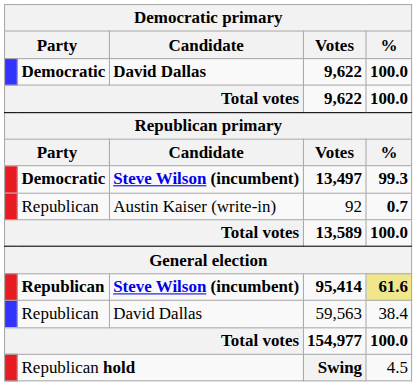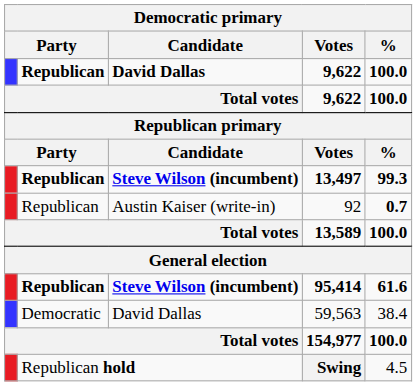 <table class="wikitable">
 <tr>
 <th colspan=5>Democratic primary</th>
 </tr>
 <tr>
 <th colspan=2>Party</th>
 <th>Candidate</th>
 <th>Votes</th>
 <th>%</th>
 </tr>
 <tr>
 <td style="width:5px; background:#3333FF"></td>
-<td><strong>Democratic</strong></td>
+<td><strong>Republican</strong></td>
 <td><strong>David Dallas</strong></td>
 <td style="text-align:right;margin-right:0.5em"><strong>9,622</strong></td>
 <td style="text-align:right;margin-right:0.5em"><strong>100.0</strong></td>
 </tr>
 <tr>
 <th colspan=3; style="text-align:right; border-bottom:solid 1px black">Total votes</th>
 <td style="border-bottom:solid 1px black;text-align:right;margin-right:0.5em"><strong>9,622</strong></td>
 <td style="border-bottom:solid 1px black;text-align:right;margin-right:0.5em"><strong>100.0</strong></td>
 </tr>
 <tr>
 <th colspan=5>Republican primary</th>
 </tr>
 <tr>
 <th colspan=2>Party</th>
 <th>Candidate</th>
 <th>Votes</th>
 <th>%</th>
 </tr>
 <tr>
 <td style="width:5px; background:#E81B23"></td>
-<td><strong>Democratic</strong></td>
+<td><strong>Republican</strong></td>
 <td><strong><a href='#'>Steve Wilson</a> (incumbent)</strong></td>
 <td style="text-align:right;margin-right:0.5em"><strong>13,497</strong></td>
 <td style="text-align:right;margin-right:0.5em"><strong>99.3</strong></td>
 </tr>
 <tr>
 <td style="width:5px; background:#E81B23"></td>
 <td>Republican</td>
 <td>Austin Kaiser (write-in)</td>
 <td style="text-align:right;margin-right:0.5em">92</td>
 <td style="text-align:right;margin-right:0.5em"><strong>0.7</strong></td>
 </tr>
 <tr>
 <th colspan=3; style="text-align:right; border-bottom:solid 1px black">Total votes</th>
 <td style="border-bottom:solid 1px black;text-align:right;margin-right:0.5em"><strong>13,589</strong></td>
 <td style="border-bottom:solid 1px black;text-align:right;margin-right:0.5em"><strong>100.0</strong></td>
 </tr>
 <tr>
 <th colspan=5>General election</th>
 </tr>
 <tr>
 <td style="width:5px; background:#E81B23"></td>
 <td><strong>Republican</strong></td>
 <td><strong><a href='#'>Steve Wilson</a> (incumbent)</strong></td>
 <td style="text-align:right;margin-right:0.5em"><strong>95,414</strong></td>
-<td style="background: khaki; text-align:right;margin-right:0.5em"><strong>61.6</strong></td>
+<td style="text-align:right;margin-right:0.5em"><strong>61.6</strong></td>
 </tr>
 <tr>
 <td style="width:5px; background:#3333FF"></td>
-<td>Republican</td>
+<td>Democratic</td>
 <td>David Dallas</td>
 <td style="text-align:right;margin-right:0.5em">59,563</td>
 <td style="text-align:right;margin-right:0.5em">38.4</td>
 </tr>
 <tr>
 <th colspan=3; style="text-align:right">Total votes</th>
 <td style="text-align:right;margin-right:0.5em"><strong>154,977</strong></td>
 <td style="text-align:right;margin-right:0.5em"><strong>100.0</strong></td>
 </tr>
 <tr>
 <td style="width:5px; background:#E81B23"></td>
 <td colspan=2>Republican <strong>hold</strong></td>
 <th style="text-align:right;margin-right:0.5em">Swing</th>
 <td style="text-align:right;margin-right:0.5em">4.5</td>
 </tr>
 </table>
